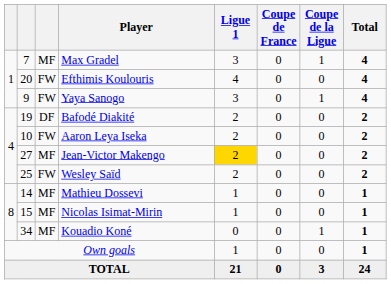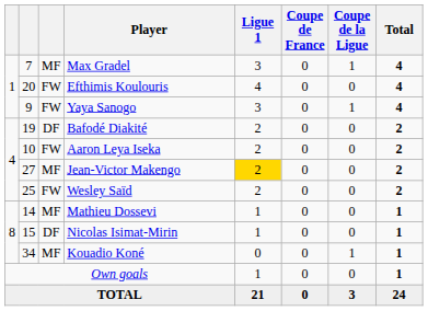 <table class="wikitable sortable" style="text-align:center;">
 <tr>
 <th width=10></th>
 <th width=10></th>
 <th width=10></th>
 <th width=200>Player</th>
 <th width=50><a href='#'>Ligue 1</a></th>
 <th width=50><a href='#'>Coupe de France</a></th>
 <th width=50><a href='#'>Coupe de la Ligue</a></th>
 <th width=50>Total</th>
 </tr>
 <tr>
 <td rowspan="3">1</td>
 <td>7</td>
 <td>MF</td>
 <td align=left> <a href='#'>Max Gradel</a></td>
 <td>3</td>
 <td>0</td>
 <td>1</td>
 <td><strong>4</strong></td>
 </tr>
 <tr>
 <td>20</td>
 <td>FW</td>
 <td align=left> <a href='#'>Efthimis Koulouris</a></td>
 <td>4</td>
 <td>0</td>
 <td>0</td>
 <td><strong>4</strong></td>
 </tr>
 <tr>
 <td>9</td>
 <td>FW</td>
 <td align=left> <a href='#'>Yaya Sanogo</a></td>
 <td>3</td>
 <td>0</td>
 <td>1</td>
 <td><strong>4</strong></td>
 </tr>
 <tr>
 <td rowspan="4">4</td>
 <td>19</td>
 <td>DF</td>
 <td align=left> <a href='#'>Bafodé Diakité</a></td>
 <td>2</td>
 <td>0</td>
 <td>0</td>
 <td><strong>2</strong></td>
 </tr>
 <tr>
 <td>10</td>
 <td>FW</td>
 <td align=left> <a href='#'>Aaron Leya Iseka</a></td>
 <td>2</td>
 <td>0</td>
 <td>0</td>
 <td><strong>2</strong></td>
 </tr>
 <tr>
 <td>27</td>
 <td>MF</td>
 <td align=left> <a href='#'>Jean-Victor Makengo</a></td>
 <td style="background: gold;">2</td>
 <td>0</td>
 <td>0</td>
 <td><strong>2</strong></td>
 </tr>
 <tr>
 <td>25</td>
 <td>FW</td>
 <td align=left> <a href='#'>Wesley Saïd</a></td>
 <td>2</td>
 <td>0</td>
 <td>0</td>
 <td><strong>2</strong></td>
 </tr>
 <tr>
 <td rowspan="3">8</td>
 <td>14</td>
 <td>MF</td>
 <td align=left> <a href='#'>Mathieu Dossevi</a></td>
 <td>1</td>
 <td>0</td>
 <td>0</td>
 <td><strong>1</strong></td>
 </tr>
 <tr>
 <td>15</td>
-<td>MF</td>
+<td>DF</td>
 <td align=left> <a href='#'>Nicolas Isimat-Mirin</a></td>
 <td>1</td>
 <td>0</td>
 <td>0</td>
 <td><strong>1</strong></td>
 </tr>
 <tr>
 <td>34</td>
 <td>MF</td>
 <td align=left> <a href='#'>Kouadio Koné</a></td>
 <td>0</td>
 <td>0</td>
 <td>1</td>
 <td><strong>1</strong></td>
 </tr>
 <tr>
 <td colspan="4"><a href='#'><em>Own goals</em></a></td>
 <td>1</td>
 <td>0</td>
 <td>0</td>
 <td><strong>1</strong></td>
 </tr>
 <tr bgcolor="#EFEFEF">
 <td colspan=4><strong>TOTAL</strong></td>
 <td><strong>21</strong></td>
 <td><strong>0</strong></td>
 <td><strong>3</strong></td>
 <td><strong>24</strong></td>
 </tr>
 </table>
